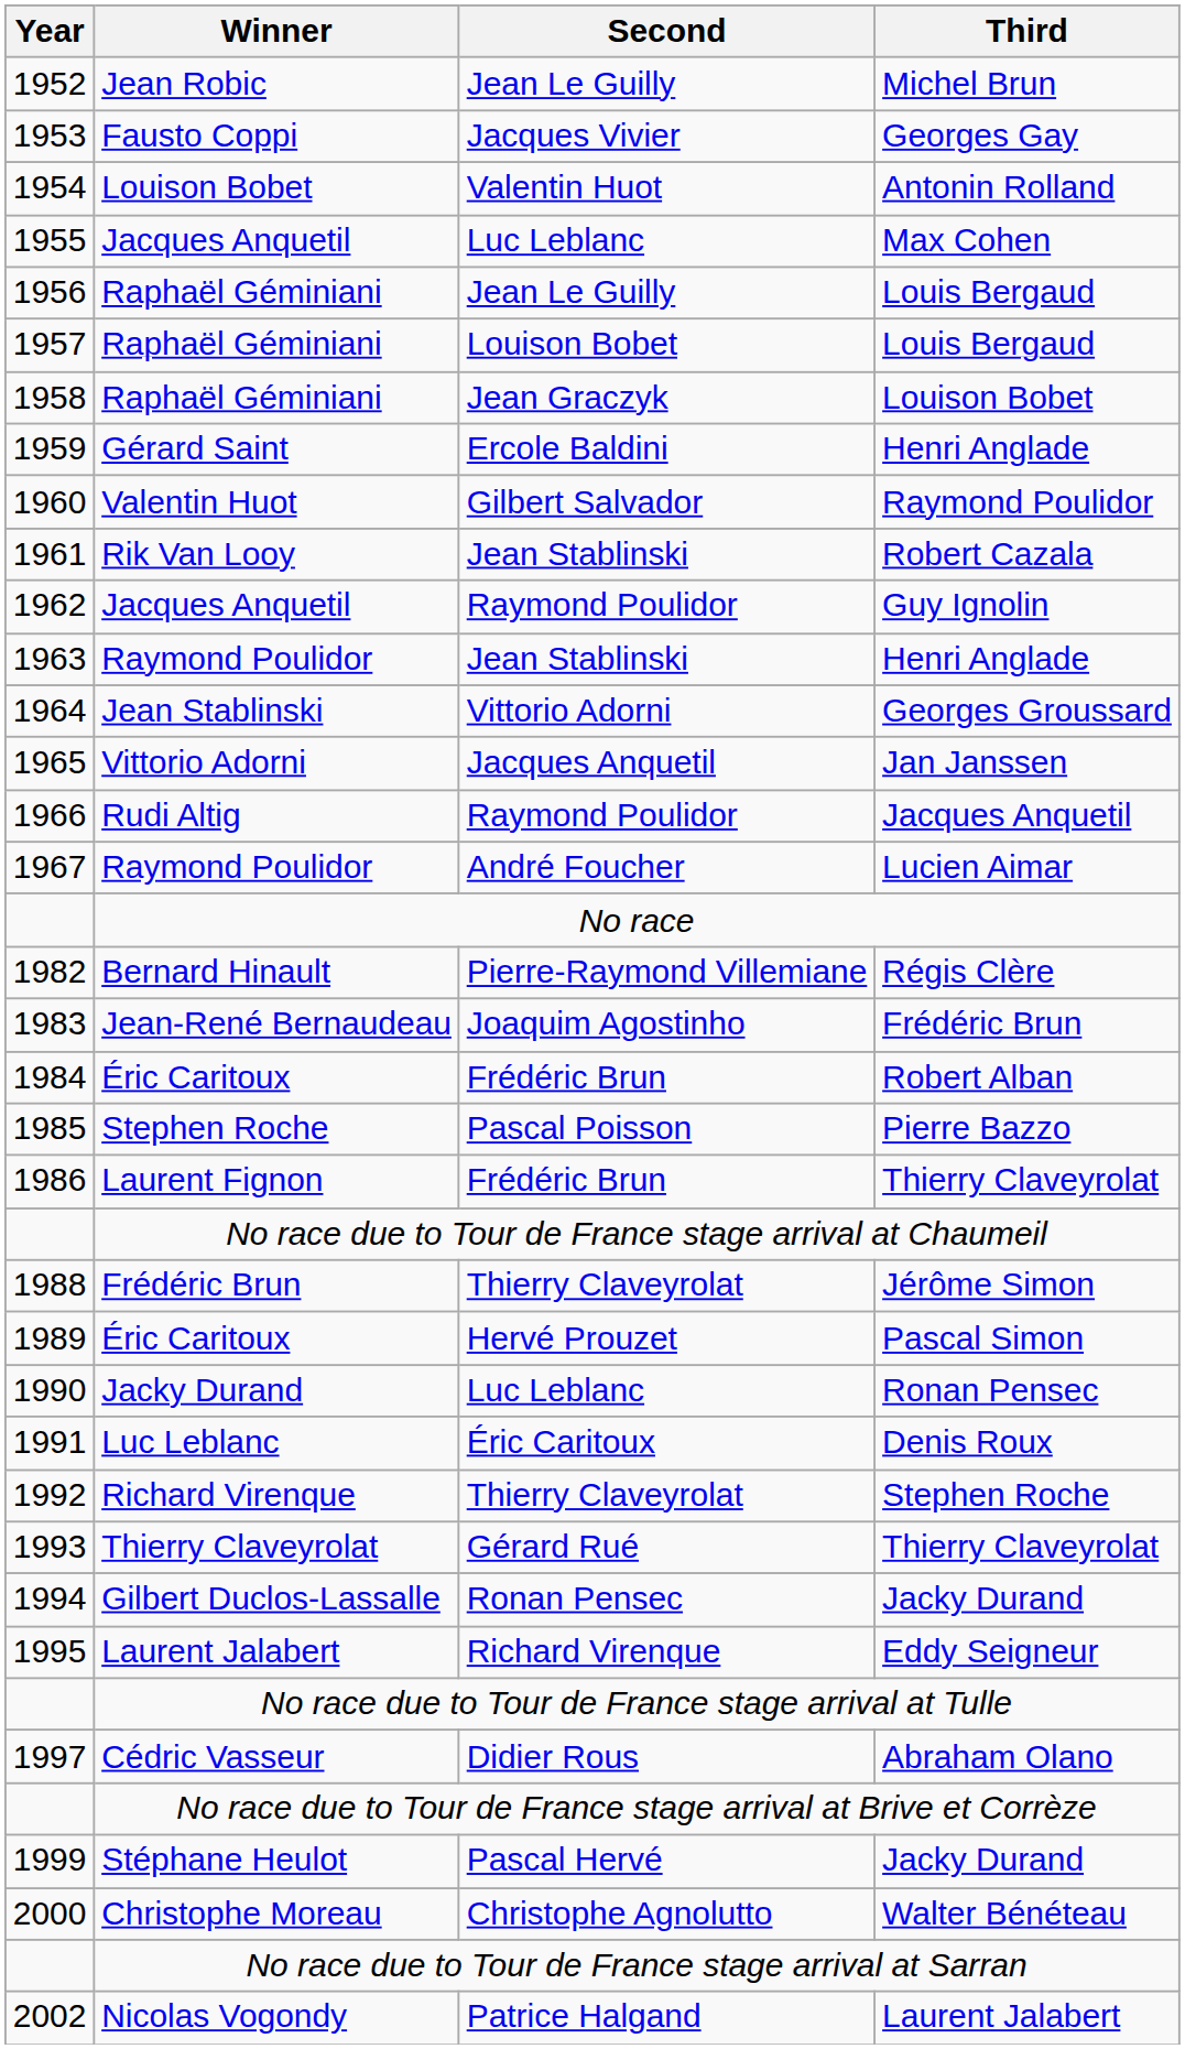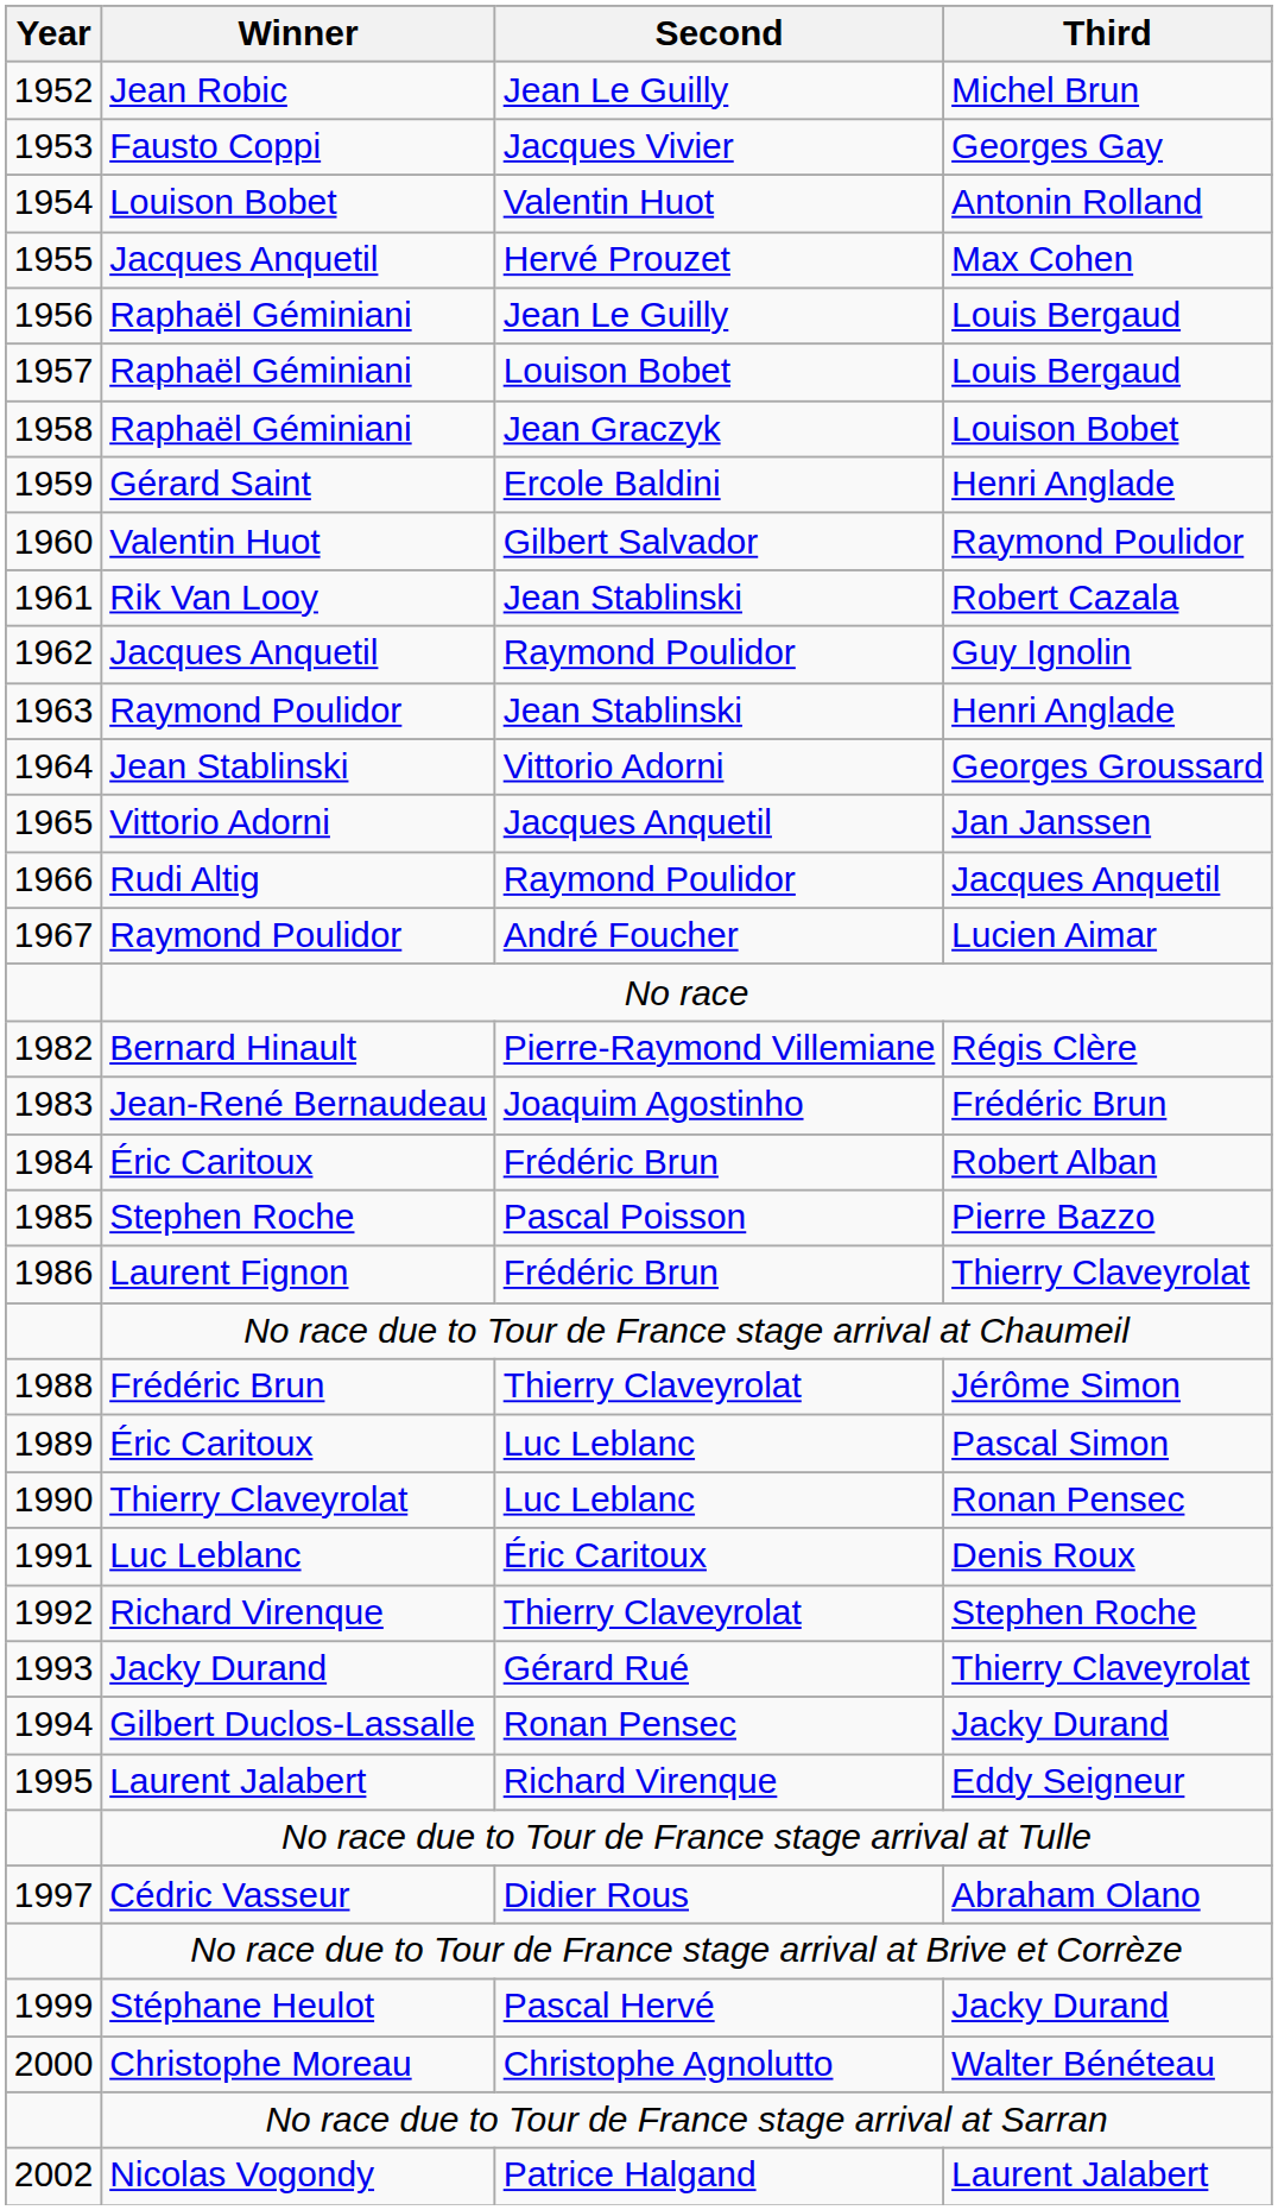 <table class="wikitable">
 <tr>
 <th>Year</th>
 <th>Winner</th>
 <th>Second</th>
 <th>Third</th>
 </tr>
 <tr>
 <td>1952</td>
 <td> <a href='#'>Jean Robic</a></td>
 <td> <a href='#'>Jean Le Guilly</a></td>
 <td> <a href='#'>Michel Brun</a></td>
 </tr>
 <tr>
 <td>1953</td>
 <td> <a href='#'>Fausto Coppi</a></td>
 <td> <a href='#'>Jacques Vivier</a></td>
 <td> <a href='#'>Georges Gay</a></td>
 </tr>
 <tr>
 <td>1954</td>
 <td> <a href='#'>Louison Bobet</a></td>
 <td> <a href='#'>Valentin Huot</a></td>
 <td> <a href='#'>Antonin Rolland</a></td>
 </tr>
 <tr>
 <td>1955</td>
 <td> <a href='#'>Jacques Anquetil</a></td>
-<td> <a href='#'>Luc Leblanc</a></td>
+<td> <a href='#'>Hervé Prouzet</a></td>
 <td> <a href='#'>Max Cohen</a></td>
 </tr>
 <tr>
 <td>1956</td>
 <td> <a href='#'>Raphaël Géminiani</a></td>
 <td> <a href='#'>Jean Le Guilly</a></td>
 <td> <a href='#'>Louis Bergaud</a></td>
 </tr>
 <tr>
 <td>1957</td>
 <td> <a href='#'>Raphaël Géminiani</a></td>
 <td> <a href='#'>Louison Bobet</a></td>
 <td> <a href='#'>Louis Bergaud</a></td>
 </tr>
 <tr>
 <td>1958</td>
 <td> <a href='#'>Raphaël Géminiani</a></td>
 <td> <a href='#'>Jean Graczyk</a></td>
 <td> <a href='#'>Louison Bobet</a></td>
 </tr>
 <tr>
 <td>1959</td>
 <td> <a href='#'>Gérard Saint</a></td>
 <td> <a href='#'>Ercole Baldini</a></td>
 <td> <a href='#'>Henri Anglade</a></td>
 </tr>
 <tr>
 <td>1960</td>
 <td> <a href='#'>Valentin Huot</a></td>
 <td> <a href='#'>Gilbert Salvador</a></td>
 <td> <a href='#'>Raymond Poulidor</a></td>
 </tr>
 <tr>
 <td>1961</td>
 <td> <a href='#'>Rik Van Looy</a></td>
 <td> <a href='#'>Jean Stablinski</a></td>
 <td> <a href='#'>Robert Cazala</a></td>
 </tr>
 <tr>
 <td>1962</td>
 <td> <a href='#'>Jacques Anquetil</a></td>
 <td> <a href='#'>Raymond Poulidor</a></td>
 <td> <a href='#'>Guy Ignolin</a></td>
 </tr>
 <tr>
 <td>1963</td>
 <td> <a href='#'>Raymond Poulidor</a></td>
 <td> <a href='#'>Jean Stablinski</a></td>
 <td> <a href='#'>Henri Anglade</a></td>
 </tr>
 <tr>
 <td>1964</td>
 <td> <a href='#'>Jean Stablinski</a></td>
 <td> <a href='#'>Vittorio Adorni</a></td>
 <td> <a href='#'>Georges Groussard</a></td>
 </tr>
 <tr>
 <td>1965</td>
 <td> <a href='#'>Vittorio Adorni</a></td>
 <td> <a href='#'>Jacques Anquetil</a></td>
 <td> <a href='#'>Jan Janssen</a></td>
 </tr>
 <tr>
 <td>1966</td>
 <td> <a href='#'>Rudi Altig</a></td>
 <td> <a href='#'>Raymond Poulidor</a></td>
 <td> <a href='#'>Jacques Anquetil</a></td>
 </tr>
 <tr>
 <td>1967</td>
 <td> <a href='#'>Raymond Poulidor</a></td>
 <td> <a href='#'>André Foucher</a></td>
 <td> <a href='#'>Lucien Aimar</a></td>
 </tr>
 <tr>
 <td></td>
 <td colspan="3" align="center"><em>No race</em></td>
 </tr>
 <tr>
 <td>1982</td>
 <td> <a href='#'>Bernard Hinault</a></td>
 <td> <a href='#'>Pierre-Raymond Villemiane</a></td>
 <td> <a href='#'>Régis Clère</a></td>
 </tr>
 <tr>
 <td>1983</td>
 <td> <a href='#'>Jean-René Bernaudeau</a></td>
 <td> <a href='#'>Joaquim Agostinho</a></td>
 <td> <a href='#'>Frédéric Brun</a></td>
 </tr>
 <tr>
 <td>1984</td>
 <td> <a href='#'>Éric Caritoux</a></td>
 <td> <a href='#'>Frédéric Brun</a></td>
 <td> <a href='#'>Robert Alban</a></td>
 </tr>
 <tr>
 <td>1985</td>
 <td> <a href='#'>Stephen Roche</a></td>
 <td> <a href='#'>Pascal Poisson</a></td>
 <td> <a href='#'>Pierre Bazzo</a></td>
 </tr>
 <tr>
 <td>1986</td>
 <td> <a href='#'>Laurent Fignon</a></td>
 <td> <a href='#'>Frédéric Brun</a></td>
 <td> <a href='#'>Thierry Claveyrolat</a></td>
 </tr>
 <tr>
 <td></td>
 <td colspan="3" align="center"><em>No race due to Tour de France stage arrival at Chaumeil</em></td>
 </tr>
 <tr>
 <td>1988</td>
 <td> <a href='#'>Frédéric Brun</a></td>
 <td> <a href='#'>Thierry Claveyrolat</a></td>
 <td> <a href='#'>Jérôme Simon</a></td>
 </tr>
 <tr>
 <td>1989</td>
 <td> <a href='#'>Éric Caritoux</a></td>
-<td> <a href='#'>Hervé Prouzet</a></td>
+<td> <a href='#'>Luc Leblanc</a></td>
 <td> <a href='#'>Pascal Simon</a></td>
 </tr>
 <tr>
 <td>1990</td>
-<td> <a href='#'>Jacky Durand</a></td>
+<td> <a href='#'>Thierry Claveyrolat</a></td>
 <td> <a href='#'>Luc Leblanc</a></td>
 <td> <a href='#'>Ronan Pensec</a></td>
 </tr>
 <tr>
 <td>1991</td>
 <td> <a href='#'>Luc Leblanc</a></td>
 <td> <a href='#'>Éric Caritoux</a></td>
 <td> <a href='#'>Denis Roux</a></td>
 </tr>
 <tr>
 <td>1992</td>
 <td> <a href='#'>Richard Virenque</a></td>
 <td> <a href='#'>Thierry Claveyrolat</a></td>
 <td> <a href='#'>Stephen Roche</a></td>
 </tr>
 <tr>
 <td>1993</td>
-<td> <a href='#'>Thierry Claveyrolat</a></td>
+<td> <a href='#'>Jacky Durand</a></td>
 <td> <a href='#'>Gérard Rué</a></td>
 <td> <a href='#'>Thierry Claveyrolat</a></td>
 </tr>
 <tr>
 <td>1994</td>
 <td> <a href='#'>Gilbert Duclos-Lassalle</a></td>
 <td> <a href='#'>Ronan Pensec</a></td>
 <td> <a href='#'>Jacky Durand</a></td>
 </tr>
 <tr>
 <td>1995</td>
 <td> <a href='#'>Laurent Jalabert</a></td>
 <td> <a href='#'>Richard Virenque</a></td>
 <td> <a href='#'>Eddy Seigneur</a></td>
 </tr>
 <tr>
 <td></td>
 <td colspan="3" align="center"><em>No race due to Tour de France stage arrival at Tulle</em></td>
 </tr>
 <tr>
 <td>1997</td>
 <td> <a href='#'>Cédric Vasseur</a></td>
 <td> <a href='#'>Didier Rous</a></td>
 <td> <a href='#'>Abraham Olano</a></td>
 </tr>
 <tr>
 <td></td>
 <td colspan="3" align="center"><em>No race due to Tour de France stage arrival at Brive et Corrèze</em></td>
 </tr>
 <tr>
 <td>1999</td>
 <td> <a href='#'>Stéphane Heulot</a></td>
 <td> <a href='#'>Pascal Hervé</a></td>
 <td> <a href='#'>Jacky Durand</a></td>
 </tr>
 <tr>
 <td>2000</td>
 <td> <a href='#'>Christophe Moreau</a></td>
 <td> <a href='#'>Christophe Agnolutto</a></td>
 <td> <a href='#'>Walter Bénéteau</a></td>
 </tr>
 <tr>
 <td></td>
 <td colspan="3" align="center"><em>No race due to Tour de France stage arrival at Sarran</em></td>
 </tr>
 <tr>
 <td>2002</td>
 <td> <a href='#'>Nicolas Vogondy</a></td>
 <td> <a href='#'>Patrice Halgand</a></td>
 <td> <a href='#'>Laurent Jalabert</a></td>
 </tr>
 </table>
